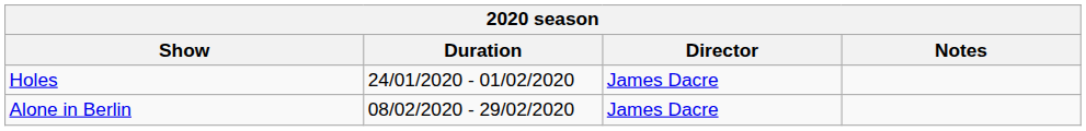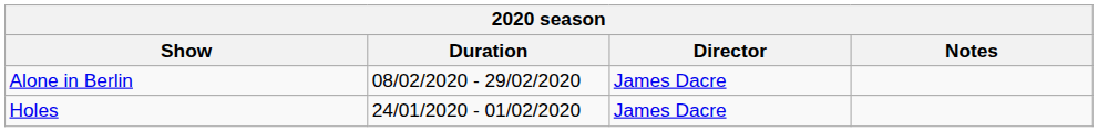 <table class="wikitable collapsible autocollapse">
 <tr>
 <th colspan="4">2020 season</th>
 </tr>
 <tr>
 <th width="30%">Show</th>
 <th width="20%">Duration</th>
 <th width="20%">Director</th>
 <th width="20%">Notes</th>
 </tr>
 <tr>
+<td><a href='#'>Alone in Berlin</a></td>
+<td>08/02/2020 - 29/02/2020</td>
+<td><a href='#'>James Dacre</a></td>
+<td></td>
+</tr>
+<tr>
 <td><a href='#'>Holes</a></td>
 <td>24/01/2020 - 01/02/2020</td>
 <td><a href='#'>James Dacre</a></td>
 <td></td>
 </tr>
-<tr>
-<td><a href='#'>Alone in Berlin</a></td>
-<td>08/02/2020 - 29/02/2020</td>
-<td><a href='#'>James Dacre</a></td>
-<td></td>
-</tr>
 </table>
